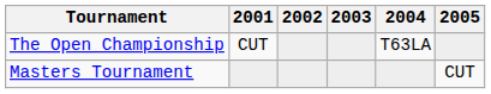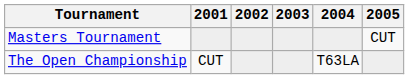 <table class="wikitable" style="font-size:95%;text-align:center;">
 <tr>
 <th>Tournament</th>
 <th>2001</th>
 <th>2002</th>
 <th>2003</th>
 <th>2004</th>
 <th>2005</th>
 </tr>
 <tr>
+<td align=left><a href='#'>Masters Tournament</a></td>
+<td style="background:#eeeeee;"></td>
+<td style="background:#eeeeee;"></td>
+<td style="background:#eeeeee;"></td>
+<td style="background:#eeeeee;"></td>
+<td>CUT</td>
+</tr>
+<tr>
 <td align=left><a href='#'>The Open Championship</a></td>
 <td>CUT</td>
 <td style="background:#eeeeee;"></td>
 <td style="background:#eeeeee;"></td>
 <td>T63<span>LA</span></td>
 <td style="background:#eeeeee;"></td>
 </tr>
-<tr>
-<td align=left><a href='#'>Masters Tournament</a></td>
-<td style="background:#eeeeee;"></td>
-<td style="background:#eeeeee;"></td>
-<td style="background:#eeeeee;"></td>
-<td style="background:#eeeeee;"></td>
-<td>CUT</td>
-</tr>
 </table>
